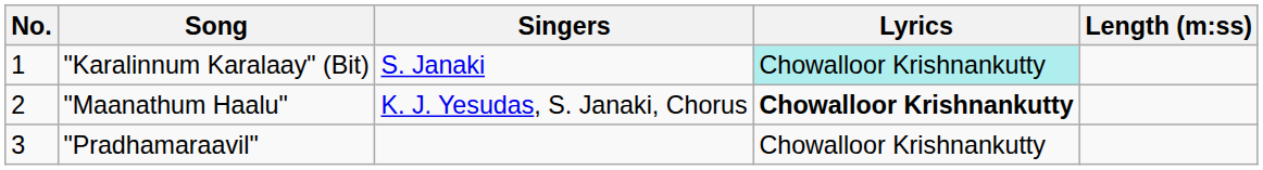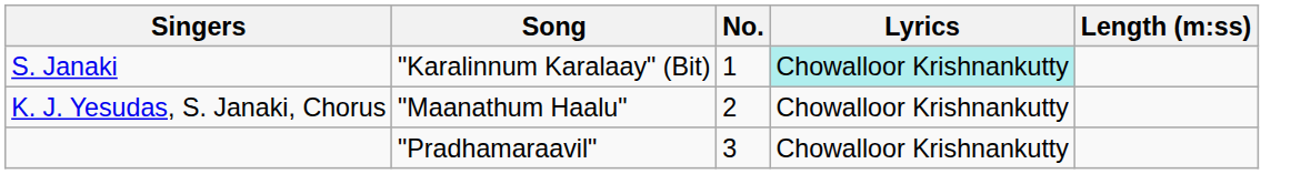 <table class="wikitable" style="font-size:95%;">
 <tr>
+<th>Singers</th>
+<th>Song</th>
 <th>No.</th>
-<th>Song</th>
-<th>Singers</th>
 <th>Lyrics</th>
 <th>Length (m:ss)</th>
 </tr>
 <tr>
+<td><a href='#'>S. Janaki</a></td>
+<td>"Karalinnum Karalaay" (Bit)</td>
 <td>1</td>
-<td>"Karalinnum Karalaay" (Bit)</td>
-<td><a href='#'>S. Janaki</a></td>
 <td style="background: paleturquoise;">Chowalloor Krishnankutty</td>
 <td></td>
 </tr>
 <tr>
+<td><a href='#'>K. J. Yesudas</a>, S. Janaki, Chorus</td>
+<td>"Maanathum Haalu"</td>
 <td>2</td>
-<td>"Maanathum Haalu"</td>
-<td><a href='#'>K. J. Yesudas</a>, S. Janaki, Chorus</td>
-<td><strong>Chowalloor Krishnankutty</strong></td>
+<td>Chowalloor Krishnankutty</td>
 <td></td>
 </tr>
 <tr>
+<td></td>
+<td>"Pradhamaraavil"</td>
 <td>3</td>
-<td>"Pradhamaraavil"</td>
-<td></td>
 <td>Chowalloor Krishnankutty</td>
 <td></td>
 </tr>
 </table>
